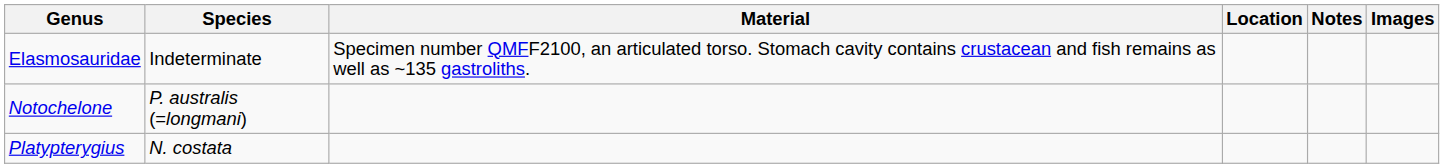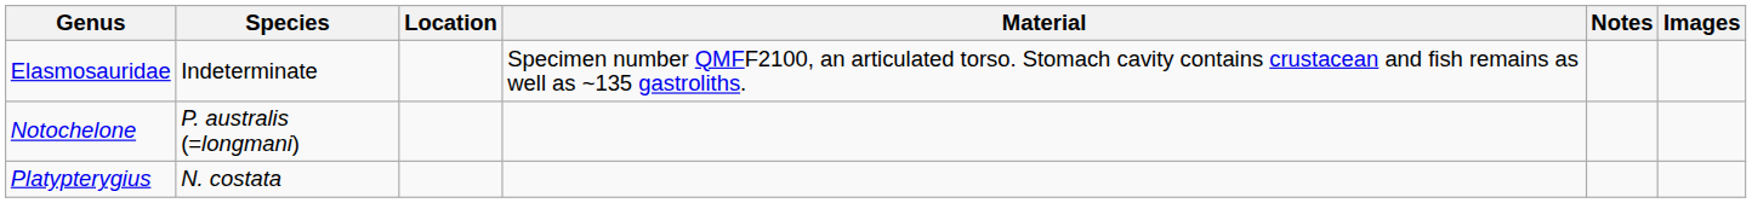 <table class="wikitable" align="center">
 <tr>
 <th>Genus</th>
 <th>Species</th>
+<th>Location</th>
 <th>Material</th>
-<th>Location</th>
 <th>Notes</th>
 <th>Images</th>
 </tr>
 <tr>
 <td><a href='#'>Elasmosauridae</a></td>
 <td>Indeterminate</td>
+<td></td>
 <td>Specimen number <a href='#'>QMF</a>F2100, an articulated torso. Stomach cavity contains <a href='#'>crustacean</a> and fish remains as well as ~135 <a href='#'>gastroliths</a>.</td>
-<td></td>
 <td></td>
 <td></td>
 </tr>
 <tr>
 <td><em><a href='#'>Notochelone</a></em></td>
 <td><em>P. australis</em> (=<em>longmani</em>)</td>
 <td></td>
 <td></td>
 <td></td>
 <td></td>
 </tr>
 <tr>
 <td><em><a href='#'>Platypterygius</a></em></td>
 <td><em>N. costata</em></td>
 <td></td>
 <td></td>
 <td></td>
 <td></td>
 </tr>
 </table>
